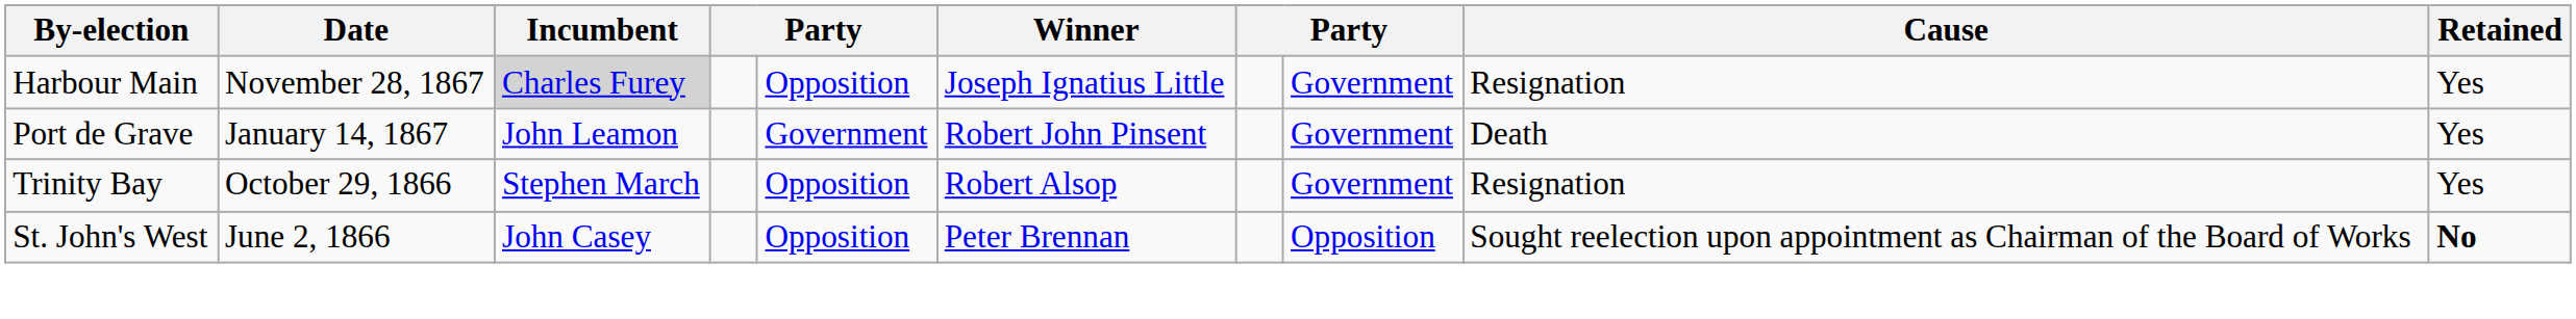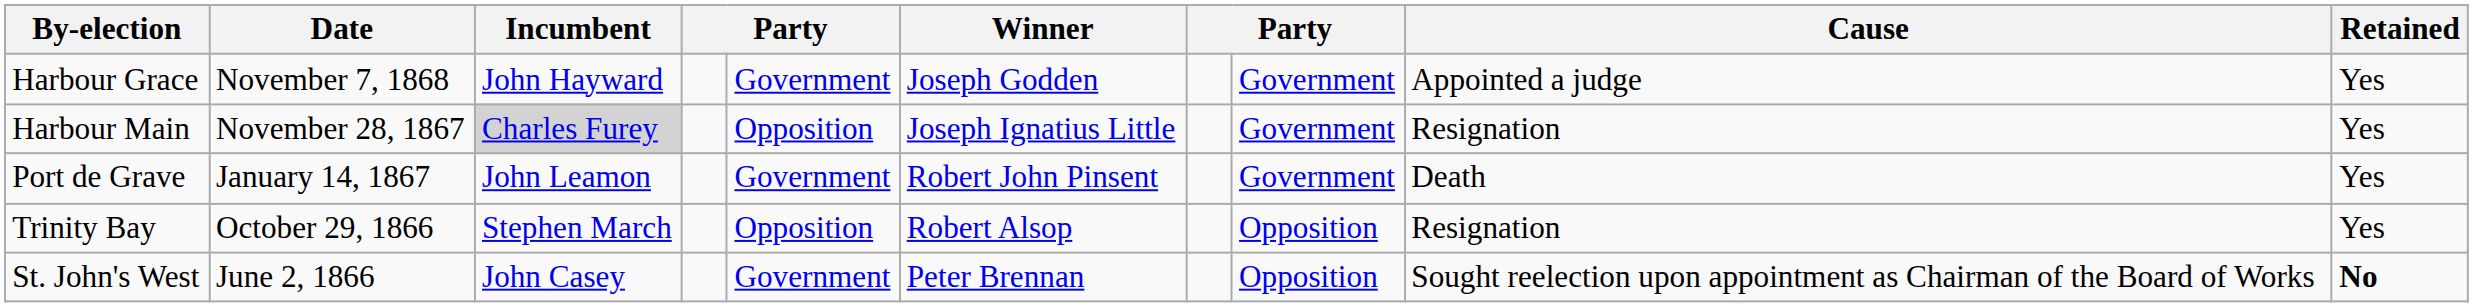 <table class=wikitable style="width:100%">
 <tr>
 <th>By-election</th>
 <th>Date</th>
 <th>Incumbent</th>
 <th colspan=2>Party</th>
 <th>Winner</th>
 <th colspan=2>Party</th>
 <th>Cause</th>
 <th>Retained</th>
+</tr>
+<tr>
+<td>Harbour Grace</td>
+<td>November 7, 1868</td>
+<td><a href='#'>John Hayward</a></td>
+<td>    </td>
+<td><a href='#'>Government</a></td>
+<td><a href='#'>Joseph Godden</a></td>
+<td>    </td>
+<td><a href='#'>Government</a></td>
+<td>Appointed a judge</td>
+<td>Yes</td>
 </tr>
 <tr>
 <td>Harbour Main</td>
 <td>November 28, 1867</td>
 <td style="background: lightgrey;"><a href='#'>Charles Furey</a></td>
 <td>    </td>
 <td><a href='#'>Opposition</a></td>
 <td><a href='#'>Joseph Ignatius Little</a></td>
 <td>    </td>
 <td><a href='#'>Government</a></td>
 <td>Resignation</td>
 <td>Yes</td>
 </tr>
 <tr>
 <td>Port de Grave</td>
 <td>January 14, 1867</td>
 <td><a href='#'>John Leamon</a></td>
 <td>    </td>
 <td><a href='#'>Government</a></td>
 <td><a href='#'>Robert John Pinsent</a></td>
 <td>    </td>
 <td><a href='#'>Government</a></td>
 <td>Death</td>
 <td>Yes</td>
 </tr>
 <tr>
 <td>Trinity Bay</td>
 <td>October 29, 1866</td>
 <td><a href='#'>Stephen March</a></td>
 <td>    </td>
 <td><a href='#'>Opposition</a></td>
 <td><a href='#'>Robert Alsop</a></td>
 <td>    </td>
-<td><a href='#'>Government</a></td>
+<td><a href='#'>Opposition</a></td>
 <td>Resignation</td>
 <td>Yes</td>
 </tr>
 <tr>
 <td>St. John's West</td>
 <td>June 2, 1866</td>
 <td><a href='#'>John Casey</a></td>
 <td>    </td>
-<td><a href='#'>Opposition</a></td>
+<td><a href='#'>Government</a></td>
 <td><a href='#'>Peter Brennan</a></td>
 <td>    </td>
 <td><a href='#'>Opposition</a></td>
 <td>Sought reelection upon appointment as Chairman of the Board of Works</td>
 <td><strong>No</strong></td>
 </tr>
 </table>
